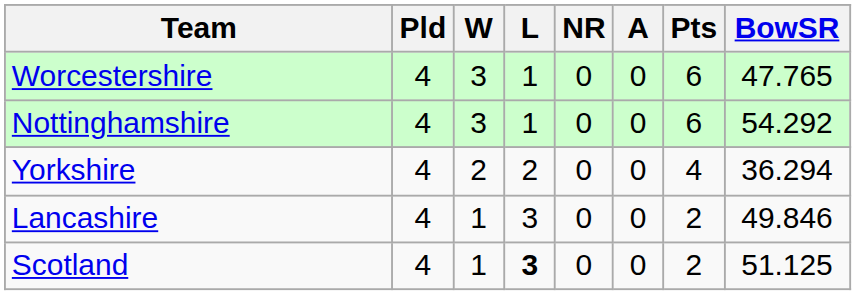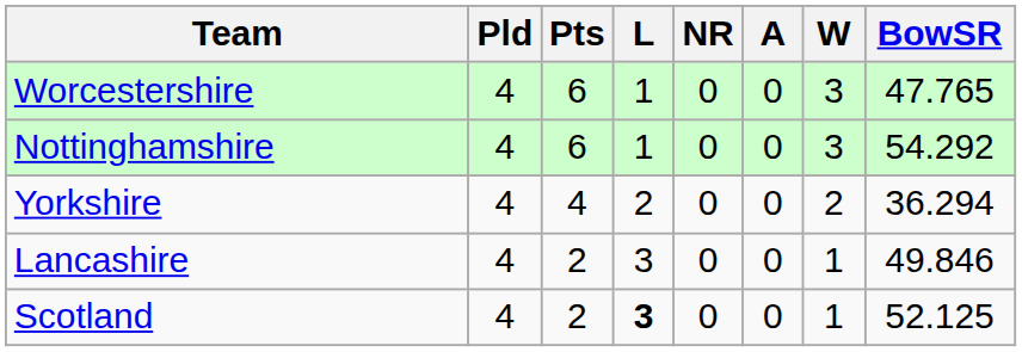 <table class="wikitable" style="text-align: center;">
 <tr>
 <th width=200>Team</th>
 <th width=20>Pld</th>
-<th width=20>W</th>
+<th width=20>Pts</th>
 <th width=20>L</th>
 <th width=20>NR</th>
 <th width=20>A</th>
-<th width=20>Pts</th>
+<th width=20>W</th>
 <th width=60><a href='#'>BowSR</a></th>
 </tr>
 <tr bgcolor="#ccffcc">
 <td align=left><a href='#'>Worcestershire</a></td>
 <td>4</td>
-<td>3</td>
+<td>6</td>
 <td>1</td>
 <td>0</td>
 <td>0</td>
-<td>6</td>
+<td>3</td>
 <td>47.765</td>
 </tr>
 <tr bgcolor="#ccffcc">
 <td align=left><a href='#'>Nottinghamshire</a></td>
 <td>4</td>
-<td>3</td>
+<td>6</td>
 <td>1</td>
 <td>0</td>
 <td>0</td>
-<td>6</td>
+<td>3</td>
 <td>54.292</td>
 </tr>
 <tr>
 <td align=left><a href='#'>Yorkshire</a></td>
 <td>4</td>
-<td>2</td>
+<td>4</td>
 <td>2</td>
 <td>0</td>
 <td>0</td>
-<td>4</td>
+<td>2</td>
 <td>36.294</td>
 </tr>
 <tr>
 <td align=left><a href='#'>Lancashire</a></td>
 <td>4</td>
-<td>1</td>
+<td>2</td>
 <td>3</td>
 <td>0</td>
 <td>0</td>
-<td>2</td>
+<td>1</td>
 <td>49.846</td>
 </tr>
 <tr>
 <td align=left><a href='#'>Scotland</a></td>
 <td>4</td>
-<td>1</td>
+<td>2</td>
 <td><strong>3</strong></td>
 <td>0</td>
 <td>0</td>
-<td>2</td>
-<td>51.125</td>
+<td>1</td>
+<td>52.125</td>
 </tr>
 </table>
